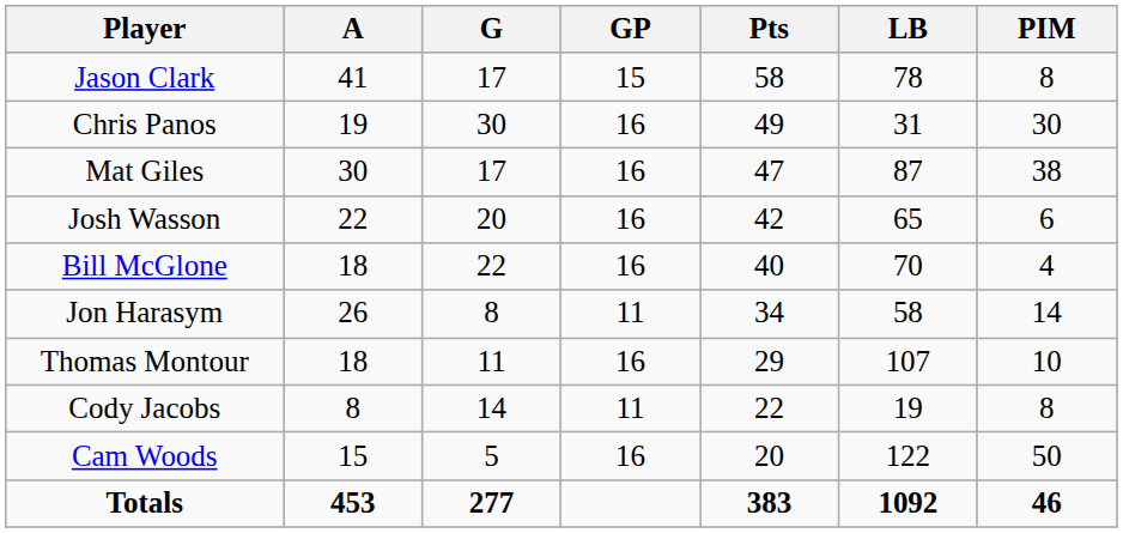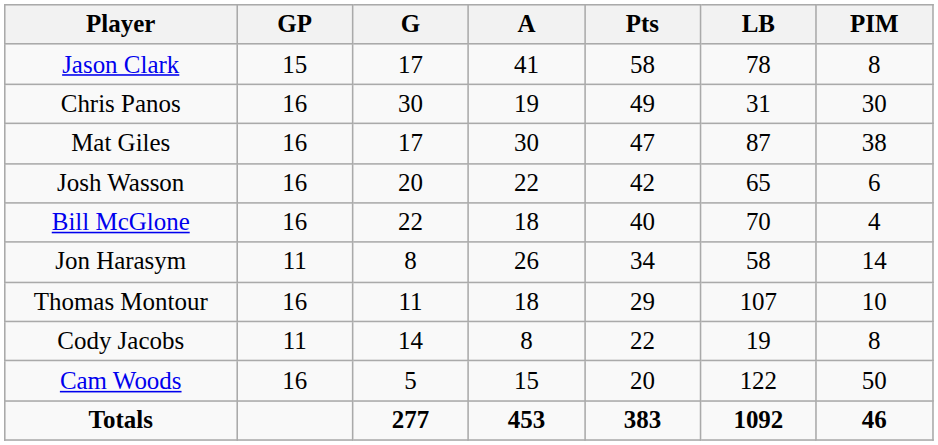 <table class="wikitable sortable">
 <tr align=center>
 <th width="20%">Player</th>
+<th width="10%">GP</th>
+<th width="10%">G</th>
 <th width="10%">A</th>
-<th width="10%">G</th>
-<th width="10%">GP</th>
 <th width="10%">Pts</th>
 <th width="10%">LB</th>
 <th width="10%">PIM</th>
 </tr>
 <tr align=center>
 <td><a href='#'>Jason Clark</a></td>
+<td>15</td>
+<td>17</td>
 <td>41</td>
-<td>17</td>
-<td>15</td>
 <td>58</td>
 <td>78</td>
 <td>8</td>
 </tr>
 <tr align=center>
 <td>Chris Panos</td>
+<td>16</td>
+<td>30</td>
 <td>19</td>
-<td>30</td>
-<td>16</td>
 <td>49</td>
 <td>31</td>
 <td>30</td>
 </tr>
 <tr align=center>
 <td>Mat Giles</td>
+<td>16</td>
+<td>17</td>
 <td>30</td>
-<td>17</td>
-<td>16</td>
 <td>47</td>
 <td>87</td>
 <td>38</td>
 </tr>
 <tr align=center>
 <td>Josh Wasson</td>
+<td>16</td>
+<td>20</td>
 <td>22</td>
-<td>20</td>
-<td>16</td>
 <td>42</td>
 <td>65</td>
 <td>6</td>
 </tr>
 <tr align=center>
 <td><a href='#'>Bill McGlone</a></td>
+<td>16</td>
+<td>22</td>
 <td>18</td>
-<td>22</td>
-<td>16</td>
 <td>40</td>
 <td>70</td>
 <td>4</td>
 </tr>
 <tr align=center>
 <td>Jon Harasym</td>
+<td>11</td>
+<td>8</td>
 <td>26</td>
-<td>8</td>
-<td>11</td>
 <td>34</td>
 <td>58</td>
 <td>14</td>
 </tr>
 <tr align=center>
 <td>Thomas Montour</td>
+<td>16</td>
+<td>11</td>
 <td>18</td>
-<td>11</td>
-<td>16</td>
 <td>29</td>
 <td>107</td>
 <td>10</td>
 </tr>
 <tr align=center>
 <td>Cody Jacobs</td>
+<td>11</td>
+<td>14</td>
 <td>8</td>
-<td>14</td>
-<td>11</td>
 <td>22</td>
 <td>19</td>
 <td>8</td>
 </tr>
 <tr align=center>
 <td><a href='#'>Cam Woods</a></td>
+<td>16</td>
+<td>5</td>
 <td>15</td>
-<td>5</td>
-<td>16</td>
 <td>20</td>
 <td>122</td>
 <td>50</td>
 </tr>
 <tr align=center>
 <td><strong>Totals</strong></td>
+<td></td>
+<td><strong>277</strong></td>
 <td><strong>453</strong></td>
-<td><strong>277</strong></td>
-<td></td>
 <td><strong>383</strong></td>
 <td><strong>1092</strong></td>
 <td><strong>46</strong></td>
 </tr>
 </table>
